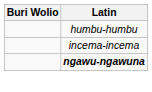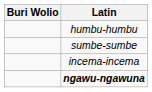 <table class="wikitable" style="text-align:center;">
 <tr>
 <th>Buri Wolio</th>
 <th>Latin</th>
 </tr>
 <tr>
 <td><span></span></td>
 <td><em>humbu-humbu</em></td>
 </tr>
 <tr>
 <td><span></span></td>
+<td><em>sumbe-sumbe</em></td>
+</tr>
+<tr>
+<td><span></span></td>
 <td><em>incema-incema</em></td>
 </tr>
 <tr>
 <td><span></span></td>
 <td><strong><em>ngawu<strong>-</strong>ngawu<strong>na<em></td>
 </tr>
 </table>
